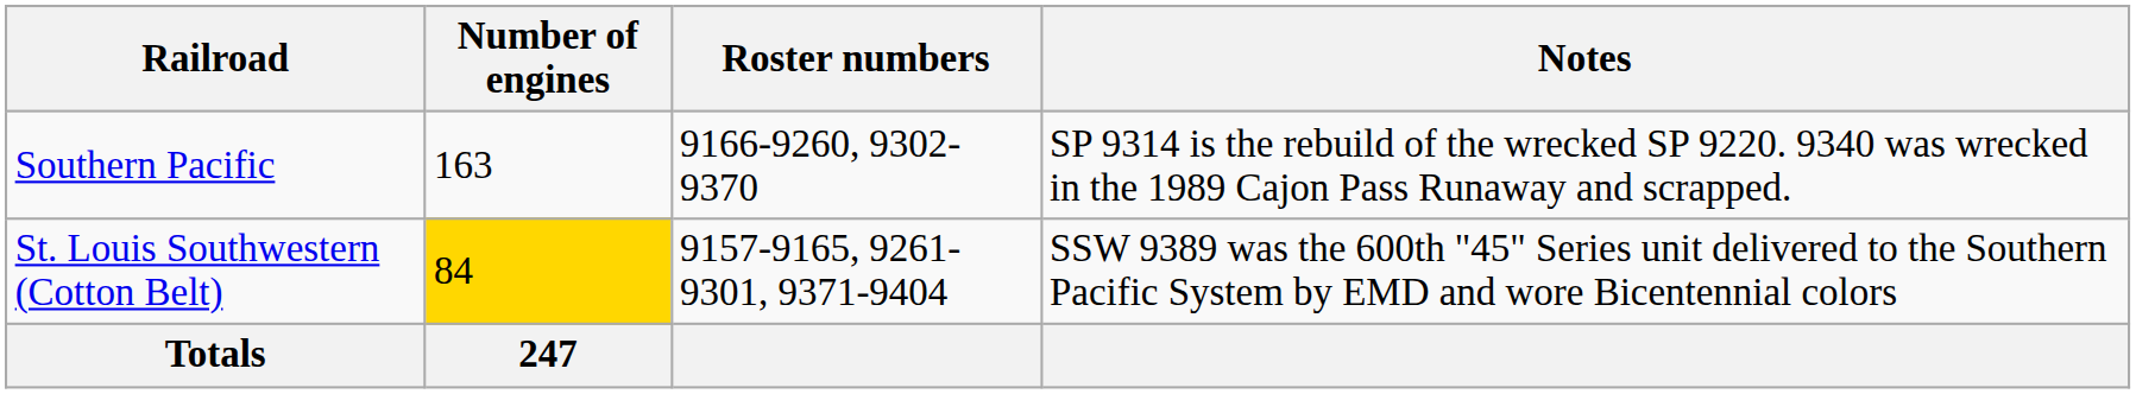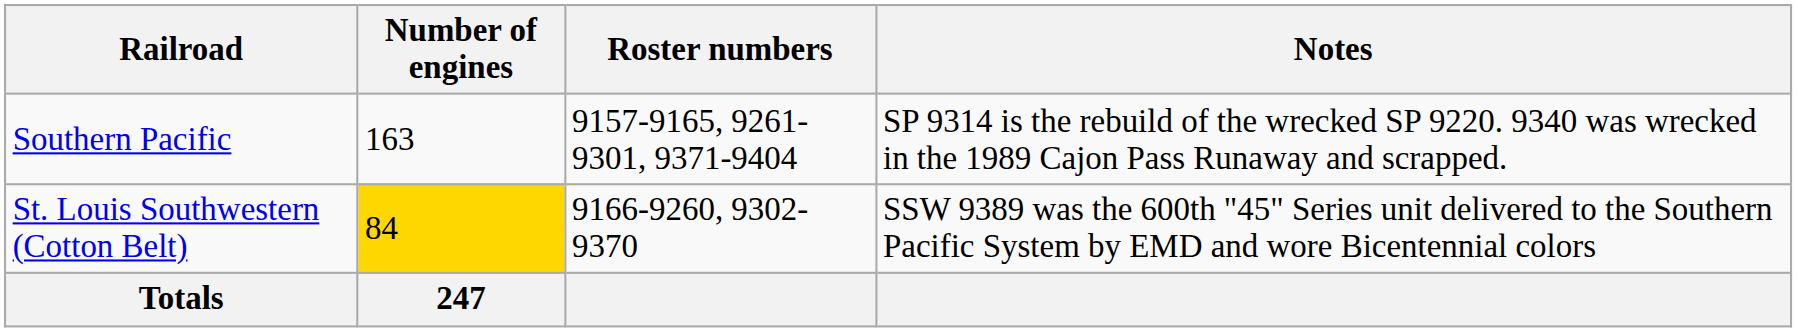 <table class="wikitable sortable">
 <tr>
 <th>Railroad</th>
 <th>Number of engines</th>
 <th>Roster numbers</th>
 <th>Notes</th>
 </tr>
 <tr>
 <td><a href='#'>Southern Pacific</a></td>
 <td>163</td>
-<td>9166-9260, 9302-9370</td>
+<td>9157-9165, 9261-9301, 9371-9404</td>
 <td> SP 9314 is the rebuild of the wrecked SP 9220. 9340 was wrecked in the 1989 Cajon Pass Runaway and scrapped.</td>
 </tr>
 <tr>
 <td><a href='#'>St. Louis Southwestern (Cotton Belt)</a></td>
 <td style="background: gold;">84</td>
-<td>9157-9165, 9261-9301, 9371-9404</td>
+<td>9166-9260, 9302-9370</td>
 <td> SSW 9389 was the 600th "45" Series unit delivered to the Southern Pacific System by EMD and wore Bicentennial colors</td>
 </tr>
 <tr>
 <th>Totals</th>
 <th>247</th>
 <th></th>
 <th></th>
 </tr>
 </table>
